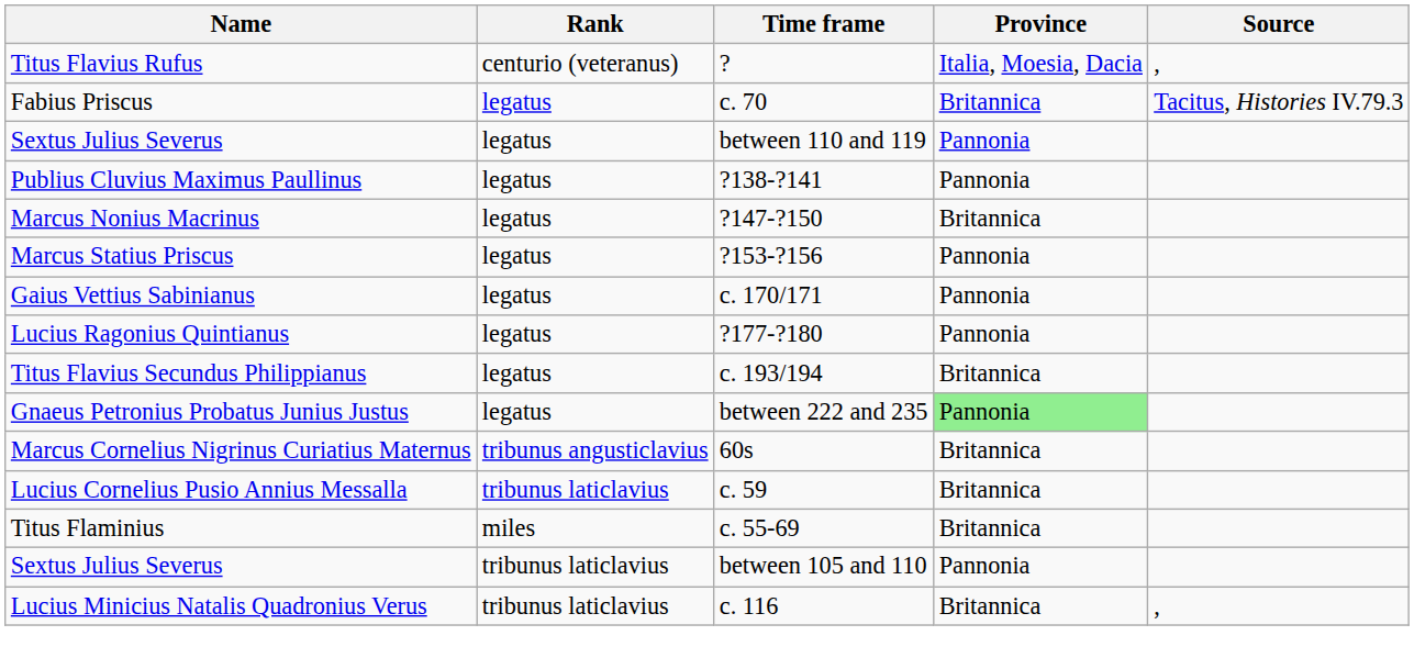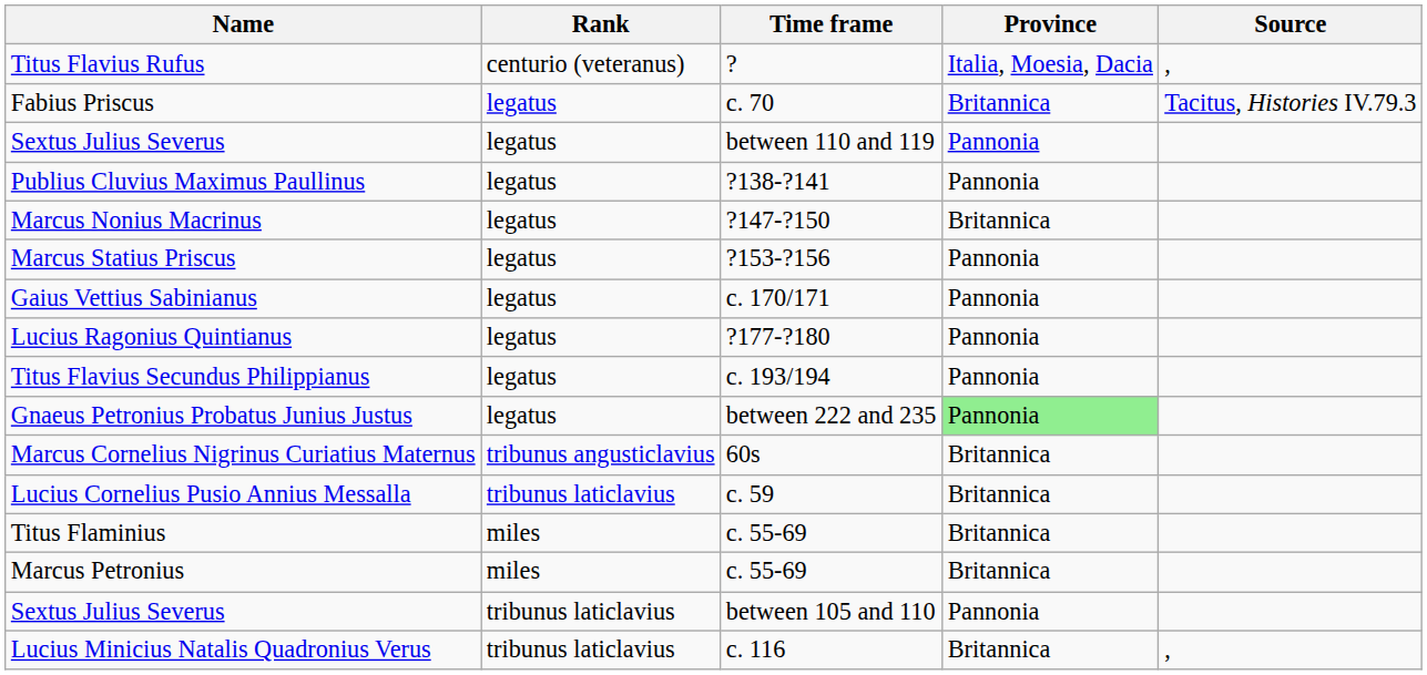 <table class="wikitable sortable">
 <tr style="vertical-align: top;">
 <th>Name</th>
 <th>Rank</th>
 <th>Time frame</th>
 <th>Province</th>
 <th>Source</th>
 </tr>
 <tr>
 <td><a href='#'>Titus Flavius Rufus</a></td>
 <td>centurio (veteranus)</td>
 <td>?</td>
 <td><a href='#'>Italia</a>, <a href='#'>Moesia</a>, <a href='#'>Dacia</a></td>
 <td>, </td>
 </tr>
 <tr>
 <td>Fabius Priscus</td>
 <td><a href='#'>legatus</a></td>
 <td>c. 70</td>
 <td><a href='#'>Britannica</a></td>
 <td><a href='#'>Tacitus</a>, <em>Histories</em> IV.79.3</td>
 </tr>
 <tr>
 <td><a href='#'>Sextus Julius Severus</a></td>
 <td>legatus</td>
 <td>between 110 and 119</td>
 <td><a href='#'>Pannonia</a></td>
 <td></td>
 </tr>
 <tr>
 <td><a href='#'>Publius Cluvius Maximus Paullinus</a></td>
 <td>legatus</td>
 <td>?138-?141</td>
 <td>Pannonia</td>
 <td></td>
 </tr>
 <tr>
 <td><a href='#'>Marcus Nonius Macrinus</a></td>
 <td>legatus</td>
 <td>?147-?150</td>
 <td>Britannica</td>
 <td></td>
 </tr>
 <tr>
 <td><a href='#'>Marcus Statius Priscus</a></td>
 <td>legatus</td>
 <td>?153-?156</td>
 <td>Pannonia</td>
 <td></td>
 </tr>
 <tr>
 <td><a href='#'>Gaius Vettius Sabinianus</a></td>
 <td>legatus</td>
 <td>c. 170/171</td>
 <td>Pannonia</td>
 <td></td>
 </tr>
 <tr>
 <td><a href='#'>Lucius Ragonius Quintianus</a></td>
 <td>legatus</td>
 <td>?177-?180</td>
 <td>Pannonia</td>
 <td></td>
 </tr>
 <tr>
 <td><a href='#'>Titus Flavius Secundus Philippianus</a></td>
 <td>legatus</td>
 <td>c. 193/194</td>
-<td>Britannica</td>
+<td>Pannonia</td>
 <td></td>
 </tr>
 <tr>
 <td><a href='#'>Gnaeus Petronius Probatus Junius Justus</a></td>
 <td>legatus</td>
 <td>between 222 and 235</td>
 <td style="background: lightgreen;">Pannonia</td>
 <td></td>
 </tr>
 <tr>
 <td><a href='#'>Marcus Cornelius Nigrinus Curiatius Maternus</a></td>
 <td><a href='#'>tribunus angusticlavius</a></td>
 <td>60s</td>
 <td>Britannica</td>
 <td></td>
 </tr>
 <tr>
 <td><a href='#'>Lucius Cornelius Pusio Annius Messalla</a></td>
 <td><a href='#'>tribunus laticlavius</a></td>
 <td>c. 59</td>
 <td>Britannica</td>
 <td></td>
 </tr>
 <tr>
 <td>Titus Flaminius</td>
 <td>miles</td>
 <td>c. 55-69</td>
 <td>Britannica</td>
 <td></td>
 </tr>
 <tr>
+<td>Marcus Petronius</td>
+<td>miles</td>
+<td>c. 55-69</td>
+<td>Britannica</td>
+<td></td>
+</tr>
+<tr>
 <td><a href='#'>Sextus Julius Severus</a></td>
 <td>tribunus laticlavius</td>
 <td>between 105 and 110</td>
 <td>Pannonia</td>
 <td></td>
 </tr>
 <tr>
 <td><a href='#'>Lucius Minicius Natalis Quadronius Verus</a></td>
 <td>tribunus laticlavius</td>
 <td>c. 116</td>
 <td>Britannica</td>
 <td>, </td>
 </tr>
 </table>
